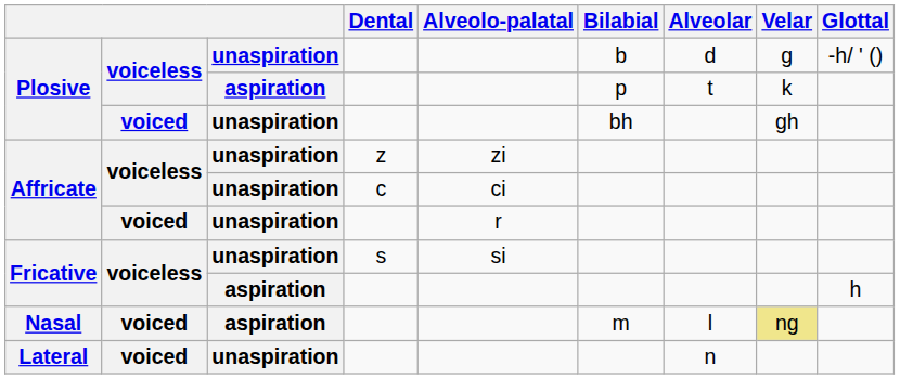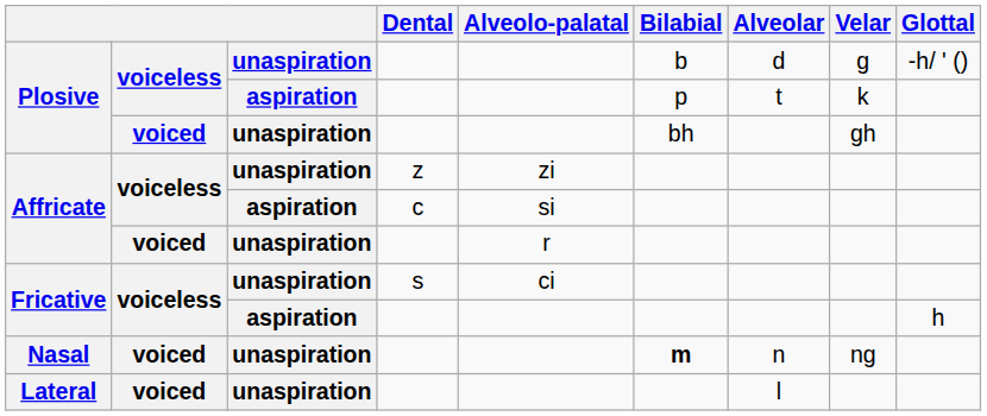 <table class="wikitable" style="text-align:center;">
 <tr>
 <th colspan=3> </th>
 <th><a href='#'>Dental</a></th>
 <th><a href='#'>Alveolo-palatal</a></th>
 <th><a href='#'>Bilabial</a></th>
 <th><a href='#'>Alveolar</a></th>
 <th><a href='#'>Velar</a></th>
 <th><a href='#'>Glottal</a></th>
 </tr>
 <tr>
 <th rowspan=3><a href='#'>Plosive</a></th>
 <th rowspan=2><a href='#'>voiceless</a></th>
 <th><a href='#'>unaspiration</a></th>
 <td> </td>
 <td> </td>
 <td>b</td>
 <td>d</td>
 <td>g</td>
 <td>-h/ ' ()</td>
 </tr>
 <tr>
 <th><a href='#'>aspiration</a></th>
 <td> </td>
 <td> </td>
 <td>p</td>
 <td>t</td>
 <td>k</td>
 <td> </td>
 </tr>
 <tr>
 <th><a href='#'>voiced</a></th>
 <th>unaspiration</th>
 <td> </td>
 <td> </td>
 <td>bh</td>
 <td> </td>
 <td>gh</td>
 <td> </td>
 </tr>
 <tr>
 <th rowspan=3><a href='#'>Affricate</a></th>
 <th rowspan=2>voiceless</th>
 <th>unaspiration</th>
 <td>z</td>
 <td>zi</td>
 <td> </td>
 <td> </td>
 <td> </td>
 <td> </td>
 </tr>
 <tr>
-<th>unaspiration</th>
+<th>aspiration</th>
 <td>c</td>
-<td>ci</td>
+<td>si</td>
 <td> </td>
 <td> </td>
 <td> </td>
 <td> </td>
 </tr>
 <tr>
 <th>voiced</th>
 <th>unaspiration</th>
 <td> </td>
 <td>r</td>
 <td> </td>
 <td> </td>
 <td> </td>
 <td> </td>
 </tr>
 <tr>
 <th rowspan=2><a href='#'>Fricative</a></th>
 <th rowspan=2>voiceless</th>
 <th>unaspiration</th>
 <td>s</td>
-<td>si</td>
+<td>ci</td>
 <td> </td>
 <td> </td>
 <td> </td>
 <td> </td>
 </tr>
 <tr>
 <th>aspiration</th>
 <td> </td>
 <td> </td>
 <td> </td>
 <td> </td>
 <td> </td>
 <td>h</td>
 </tr>
 <tr>
 <th rowspan=1><a href='#'>Nasal</a></th>
 <th>voiced</th>
-<th>aspiration</th>
+<th>unaspiration</th>
 <td> </td>
 <td> </td>
-<td>m</td>
-<td>l</td>
-<td style="background: khaki;">ng</td>
+<td><strong>m</strong></td>
+<td>n</td>
+<td>ng</td>
 <td> </td>
 </tr>
 <tr>
 <th rowspan=1><a href='#'>Lateral</a></th>
 <th>voiced</th>
 <th>unaspiration</th>
 <td> </td>
 <td> </td>
 <td> </td>
-<td>n</td>
+<td>l</td>
 <td> </td>
 <td> </td>
 </tr>
 </table>
